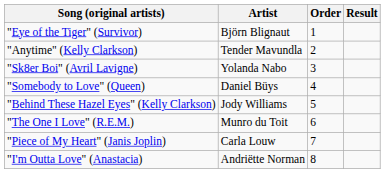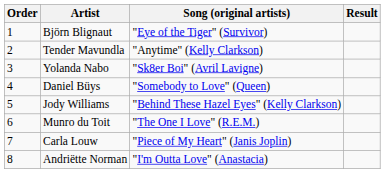 <table class=wikitable>
 <tr>
+<th>Order</th>
+<th>Artist</th>
 <th>Song (original artists)</th>
-<th>Artist</th>
-<th>Order</th>
 <th>Result</th>
 </tr>
 <tr>
+<td>1</td>
+<td>Björn Blignaut</td>
 <td>"<a href='#'>Eye of the Tiger</a>" (<a href='#'>Survivor</a>)</td>
-<td>Björn Blignaut</td>
-<td>1</td>
 <td></td>
 </tr>
 <tr>
+<td>2</td>
+<td>Tender Mavundla</td>
 <td>"Anytime" (<a href='#'>Kelly Clarkson</a>)</td>
-<td>Tender Mavundla</td>
-<td>2</td>
 <td></td>
 </tr>
 <tr>
+<td>3</td>
+<td>Yolanda Nabo</td>
 <td>"<a href='#'>Sk8er Boi</a>" (<a href='#'>Avril Lavigne</a>)</td>
-<td>Yolanda Nabo</td>
-<td>3</td>
 <td></td>
 </tr>
 <tr>
+<td>4</td>
+<td>Daniel Büys</td>
 <td>"<a href='#'>Somebody to Love</a>" (<a href='#'>Queen</a>)</td>
-<td>Daniel Büys</td>
-<td>4</td>
 <td></td>
 </tr>
 <tr>
+<td>5</td>
+<td>Jody Williams</td>
 <td>"<a href='#'>Behind These Hazel Eyes</a>" (<a href='#'>Kelly Clarkson</a>)</td>
-<td>Jody Williams</td>
-<td>5</td>
 <td></td>
 </tr>
 <tr>
+<td>6</td>
+<td>Munro du Toit</td>
 <td>"<a href='#'>The One I Love</a>" (<a href='#'>R.E.M.</a>)</td>
-<td>Munro du Toit</td>
-<td>6</td>
 <td></td>
 </tr>
 <tr>
+<td>7</td>
+<td>Carla Louw</td>
 <td>"<a href='#'>Piece of My Heart</a>" (<a href='#'>Janis Joplin</a>)</td>
-<td>Carla Louw</td>
-<td>7</td>
 <td></td>
 </tr>
 <tr>
+<td>8</td>
+<td>Andriëtte Norman</td>
 <td>"<a href='#'>I'm Outta Love</a>" (<a href='#'>Anastacia</a>)</td>
-<td>Andriëtte Norman</td>
-<td>8</td>
 <td></td>
 </tr>
 </table>
